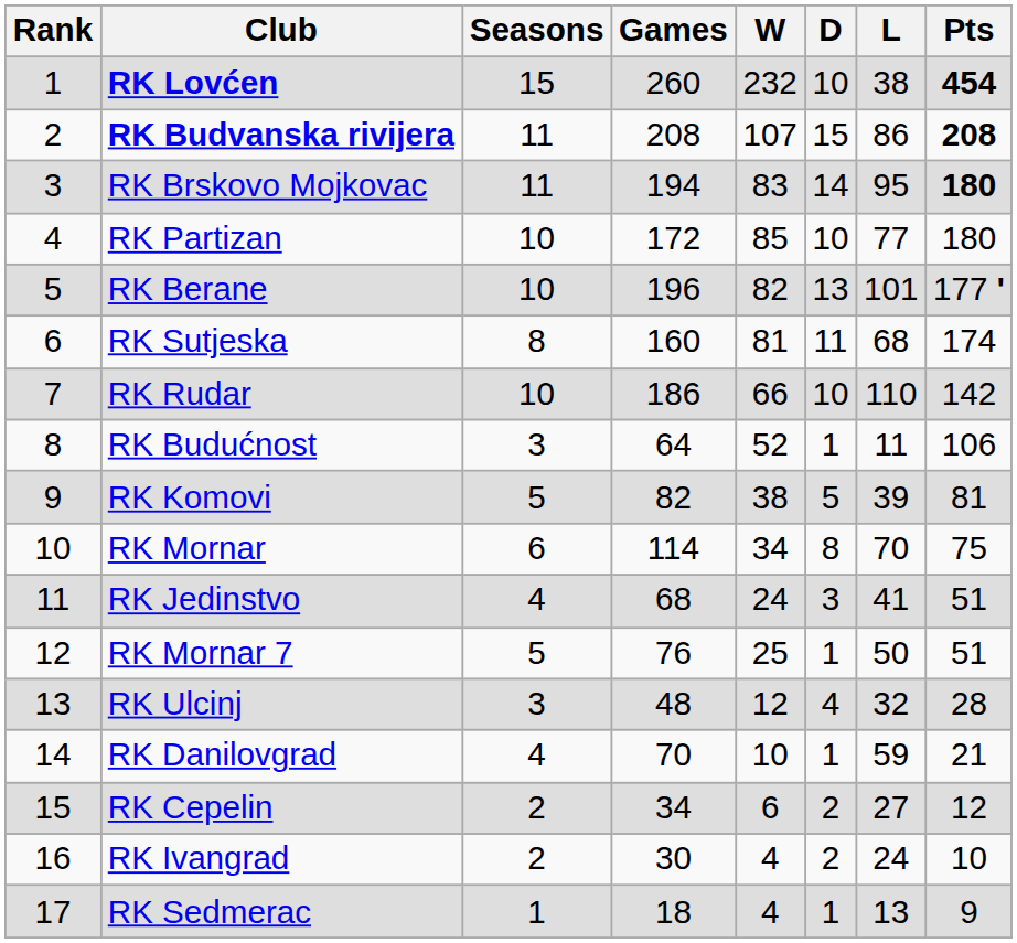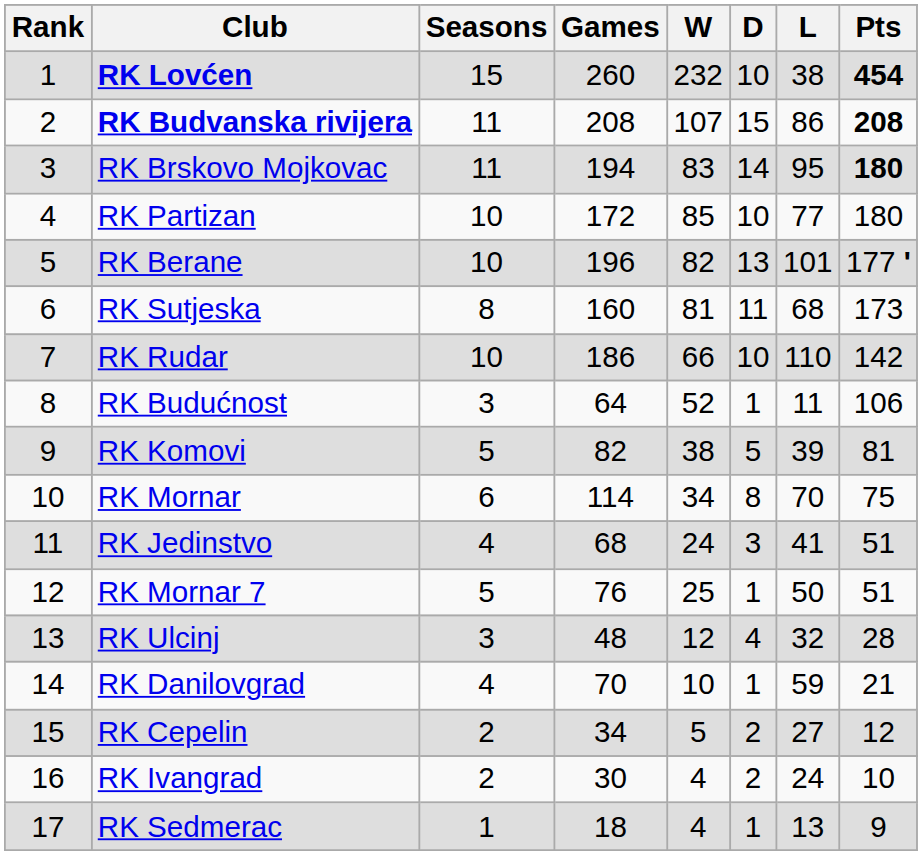 <table class="wikitable sortable" style="text-align:center">
 <tr>
 <th>Rank</th>
 <th>Club</th>
 <th>Seasons</th>
 <th>Games</th>
 <th>W</th>
 <th>D</th>
 <th>L</th>
 <th>Pts</th>
 </tr>
 <tr style="background:#dedede;">
 <td>1</td>
 <td align="left"><strong><a href='#'>RK Lovćen</a></strong></td>
 <td>15</td>
 <td>260</td>
 <td>232</td>
 <td>10</td>
 <td>38</td>
 <td><strong>454</strong></td>
 </tr>
 <tr>
 <td>2</td>
 <td align="left"><strong><a href='#'>RK Budvanska rivijera</a></strong></td>
 <td>11</td>
 <td>208</td>
 <td>107</td>
 <td>15</td>
 <td>86</td>
 <td><strong>208</strong></td>
 </tr>
 <tr style="background:#dedede;">
 <td>3</td>
 <td align="left"><a href='#'>RK Brskovo Mojkovac</a></td>
 <td>11</td>
 <td>194</td>
 <td>83</td>
 <td>14</td>
 <td>95</td>
 <td><strong>180<em></td>
 </tr>
 <tr>
 <td>4</td>
 <td align="left"></strong><a href='#'>RK Partizan</a><strong></td>
 <td>10</td>
 <td>172</td>
 <td>85</td>
 <td>10</td>
 <td>77</td>
 <td></strong>180<strong></td>
 </tr>
 <tr style="background:#dedede;">
 <td>5</td>
 <td align="left"><a href='#'>RK Berane</a></td>
 <td>10</td>
 <td>196</td>
 <td>82</td>
 <td>13</td>
 <td>101</td>
 <td></strong>177<strong> '</td>
 </tr>
 <tr>
 <td>6</td>
 <td align="left"><a href='#'>RK Sutjeska</a></td>
 <td>8</td>
 <td>160</td>
 <td>81</td>
 <td>11</td>
 <td>68</td>
-<td></strong>174<strong></td>
+<td></strong>173<strong></td>
 </tr>
 <tr style="background:#dedede;">
 <td>7</td>
 <td align="left"></strong><a href='#'>RK Rudar</a><strong></td>
 <td>10</td>
 <td>186</td>
 <td>66</td>
 <td>10</td>
 <td>110</td>
 <td></strong>142<strong></td>
 </tr>
 <tr>
 <td>8</td>
 <td align="left"><a href='#'>RK Budućnost</a></td>
 <td>3</td>
 <td>64</td>
 <td>52</td>
 <td>1</td>
 <td>11</td>
 <td></strong>106<strong></td>
 </tr>
 <tr style="background:#dedede;">
 <td>9</td>
 <td align="left"></strong><a href='#'>RK Komovi</a><strong></td>
 <td>5</td>
 <td>82</td>
 <td>38</td>
 <td>5</td>
 <td>39</td>
 <td></strong>81<strong></td>
 </tr>
 <tr>
 <td>10</td>
 <td align="left"><a href='#'>RK Mornar</a></td>
 <td>6</td>
 <td>114</td>
 <td>34</td>
 <td>8</td>
 <td>70</td>
 <td></strong>75<strong></td>
 </tr>
 <tr style="background:#dedede;">
 <td>11</td>
 <td align="left"></strong><a href='#'>RK Jedinstvo</a><strong></td>
 <td>4</td>
 <td>68</td>
 <td>24</td>
 <td>3</td>
 <td>41</td>
 <td></strong>51<strong></td>
 </tr>
 <tr>
 <td>12</td>
 <td align="left"></strong><a href='#'>RK Mornar 7</a><strong></td>
 <td>5</td>
 <td>76</td>
 <td>25</td>
 <td>1</td>
 <td>50</td>
 <td></strong>51<strong></td>
 </tr>
 <tr style="background:#dedede;">
 <td>13</td>
 <td align="left"><a href='#'>RK Ulcinj</a></td>
 <td>3</td>
 <td>48</td>
 <td>12</td>
 <td>4</td>
 <td>32</td>
 <td></strong>28<strong></td>
 </tr>
 <tr>
 <td>14</td>
 <td align="left"></strong><a href='#'>RK Danilovgrad</a><strong></td>
 <td>4</td>
 <td>70</td>
 <td>10</td>
 <td>1</td>
 <td>59</td>
 <td></strong>21<strong></td>
 </tr>
 <tr style="background:#dedede;">
 <td>15</td>
 <td align="left"><a href='#'>RK Cepelin</a></td>
 <td>2</td>
 <td>34</td>
-<td>6</td>
+<td>5</td>
 <td>2</td>
 <td>27</td>
 <td></strong>12<strong></td>
 </tr>
 <tr>
 <td>16</td>
 <td align="left"><a href='#'>RK Ivangrad</a></td>
 <td>2</td>
 <td>30</td>
 <td>4</td>
 <td>2</td>
 <td>24</td>
 <td></strong>10<strong></td>
 </tr>
 <tr style="background:#dedede;">
 <td>17</td>
 <td align="left"><a href='#'>RK Sedmerac</a></td>
 <td>1</td>
 <td>18</td>
 <td>4</td>
 <td>1</td>
 <td>13</td>
 <td></strong>9<strong></td>
 </tr>
 <tr>
 </tr>
 </table>
